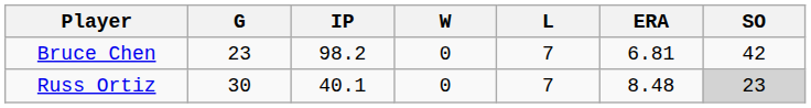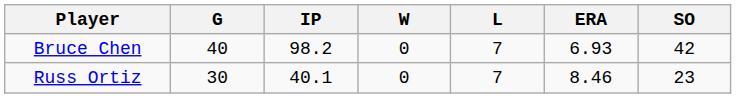 <table class="wikitable sortable">
 <tr>
 <th bgcolor="#DDDDFF" width="16%">Player</th>
 <th bgcolor="#DDDDFF" width="9%">G</th>
 <th bgcolor="#DDDDFF" width="9%">IP</th>
 <th bgcolor="#DDDDFF" width="9%">W</th>
 <th bgcolor="#DDDDFF" width="9%">L</th>
 <th bgcolor="#DDDDFF" width="9%">ERA</th>
 <th bgcolor="#DDDDFF" width="9%">SO</th>
 </tr>
 <tr align=center>
 <td><a href='#'>Bruce Chen</a></td>
-<td>23</td>
+<td>40</td>
 <td>98.2</td>
 <td>0</td>
 <td>7</td>
-<td>6.81</td>
+<td>6.93</td>
 <td>42</td>
 </tr>
 <tr align=center>
 <td><a href='#'>Russ Ortiz</a></td>
 <td>30</td>
 <td>40.1</td>
 <td>0</td>
 <td>7</td>
-<td>8.48</td>
-<td style="background: lightgrey;">23</td>
+<td>8.46</td>
+<td>23</td>
 </tr>
 </table>
